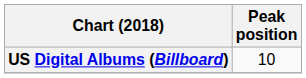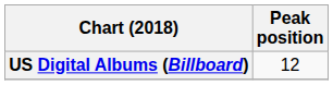 <table class="wikitable sortable plainrowheaders" style="text-align:center">
 <tr>
 <th scope="col">Chart (2018)</th>
 <th scope="col">Peak<br> position</th>
 </tr>
 <tr>
 <th scope="row">US <a href='#'>Digital Albums</a> (<a href='#'><em>Billboard</em></a>)</th>
-<td>10</td>
+<td>12</td>
 </tr>
 <tr>
 </tr>
 <tr>
 </tr>
 </table>
